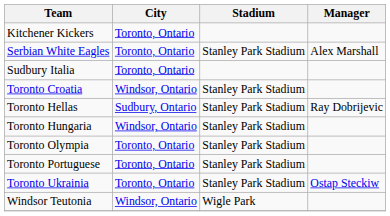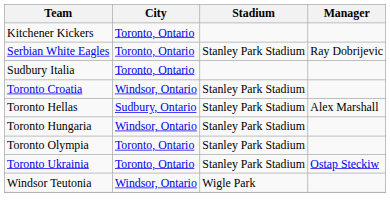 <table class="wikitable sortable">
 <tr>
 <th>Team</th>
 <th>City</th>
 <th>Stadium</th>
 <th>Manager</th>
 </tr>
 <tr>
 <td>Kitchener Kickers</td>
 <td><a href='#'>Toronto, Ontario</a></td>
 <td></td>
 <td></td>
 </tr>
 <tr>
 <td><a href='#'>Serbian White Eagles</a></td>
 <td><a href='#'>Toronto, Ontario</a></td>
 <td>Stanley Park Stadium</td>
-<td>Alex Marshall</td>
+<td>Ray Dobrijevic</td>
 </tr>
 <tr>
 <td>Sudbury Italia</td>
 <td><a href='#'>Toronto, Ontario</a></td>
 <td></td>
 <td></td>
 </tr>
 <tr>
 <td><a href='#'>Toronto Croatia</a></td>
 <td><a href='#'>Windsor, Ontario</a></td>
 <td>Stanley Park Stadium</td>
 <td></td>
 </tr>
 <tr>
 <td>Toronto Hellas</td>
 <td><a href='#'>Sudbury, Ontario</a></td>
 <td>Stanley Park Stadium</td>
-<td>Ray Dobrijevic</td>
+<td>Alex Marshall</td>
 </tr>
 <tr>
 <td>Toronto Hungaria</td>
 <td><a href='#'>Windsor, Ontario</a></td>
 <td>Stanley Park Stadium</td>
 <td></td>
 </tr>
 <tr>
 <td>Toronto Olympia</td>
-<td><a href='#'>Toronto, Ontario</a></td>
-<td>Stanley Park Stadium</td>
-<td></td>
-</tr>
-<tr>
-<td>Toronto Portuguese</td>
 <td><a href='#'>Toronto, Ontario</a></td>
 <td>Stanley Park Stadium</td>
 <td></td>
 </tr>
 <tr>
 <td><a href='#'>Toronto Ukrainia</a></td>
 <td><a href='#'>Toronto, Ontario</a></td>
 <td>Stanley Park Stadium</td>
 <td><a href='#'>Ostap Steckiw</a></td>
 </tr>
 <tr>
 <td>Windsor Teutonia</td>
 <td><a href='#'>Windsor, Ontario</a></td>
 <td>Wigle Park</td>
 <td></td>
 </tr>
 <tr>
 </tr>
 </table>
